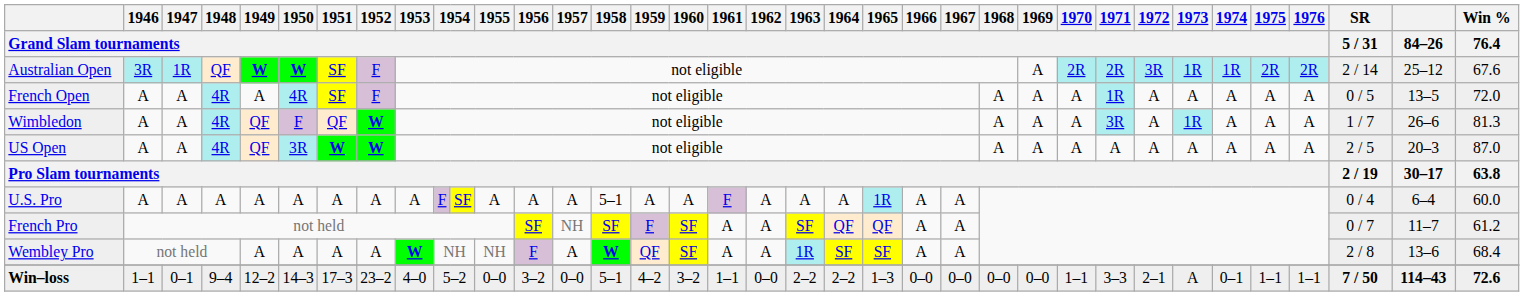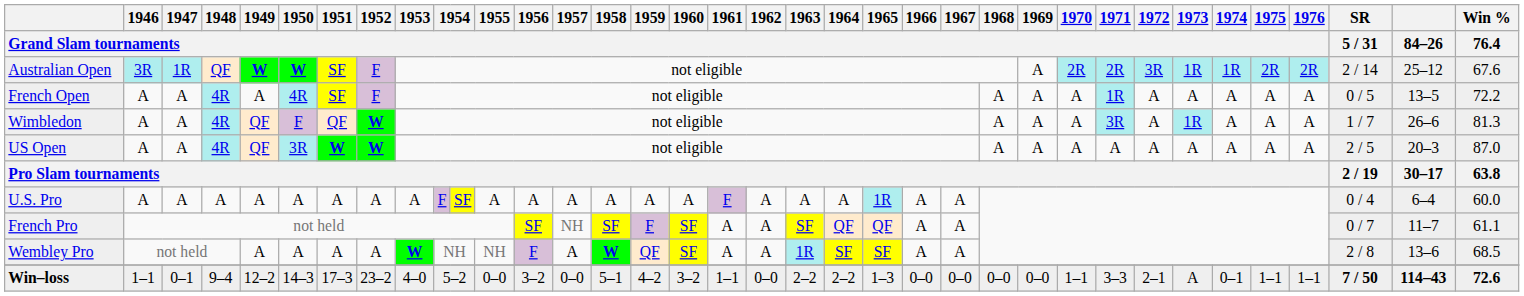 <table class="wikitable nowrap" style=font-size:79%;text-align:center>
 <tr style="background:#efefef;">
 <th style="width:90px;"></th>
 <th>1946</th>
 <th>1947</th>
 <th>1948</th>
 <th>1949</th>
 <th>1950</th>
 <th>1951</th>
 <th>1952</th>
 <th>1953</th>
 <th colspan=2>1954</th>
 <th>1955</th>
 <th>1956</th>
 <th>1957</th>
 <th>1958</th>
 <th>1959</th>
 <th>1960</th>
 <th>1961</th>
 <th>1962</th>
 <th>1963</th>
 <th>1964</th>
 <th>1965</th>
 <th>1966</th>
 <th>1967</th>
 <th>1968</th>
 <th>1969</th>
 <th><a href='#'>1970</a></th>
 <th><a href='#'>1971</a></th>
 <th><a href='#'>1972</a></th>
 <th><a href='#'>1973</a></th>
 <th><a href='#'>1974</a></th>
 <th><a href='#'>1975</a></th>
 <th><a href='#'>1976</a></th>
 <th style="width:45px;">SR</th>
 <th style="width:45px;"></th>
 <th style="width:45px;">Win %</th>
 </tr>
 <tr>
 <th style="text-align:left;" colspan=33><a href='#'>Grand Slam tournaments</a></th>
 <th>5 / 31</th>
 <th>84–26</th>
 <th>76.4</th>
 </tr>
 <tr>
 <td style="text-align:left;" bgcolor=efefef><a href='#'>Australian Open</a></td>
 <td bgcolor=afeeee><a href='#'>3R</a></td>
 <td bgcolor=afeeee><a href='#'>1R</a></td>
 <td bgcolor=ffebcd><a href='#'>QF</a></td>
 <td bgcolor=lime><strong><a href='#'>W</a></strong></td>
 <td bgcolor=lime><strong><a href='#'>W</a></strong></td>
 <td bgcolor=yellow><a href='#'>SF</a></td>
 <td bgcolor=thistle><a href='#'>F</a></td>
 <td colspan=17>not eligible</td>
 <td>A</td>
 <td bgcolor=afeeee><a href='#'>2R</a></td>
 <td bgcolor=afeeee><a href='#'>2R</a></td>
 <td bgcolor=afeeee><a href='#'>3R</a></td>
 <td bgcolor=afeeee><a href='#'>1R</a></td>
 <td bgcolor=afeeee><a href='#'>1R</a></td>
 <td bgcolor=afeeee><a href='#'>2R</a></td>
 <td bgcolor=afeeee><a href='#'>2R</a></td>
 <td bgcolor=efefef>2 / 14</td>
 <td bgcolor=efefef>25–12</td>
 <td bgcolor=efefef>67.6</td>
 </tr>
 <tr>
 <td style="text-align:left;" bgcolor=efefef><a href='#'>French Open</a></td>
 <td>A</td>
 <td>A</td>
 <td bgcolor=afeeee><a href='#'>4R</a></td>
 <td>A</td>
 <td bgcolor=afeeee><a href='#'>4R</a></td>
 <td bgcolor=yellow><a href='#'>SF</a></td>
 <td bgcolor=thistle><a href='#'>F</a></td>
 <td colspan=16>not eligible</td>
 <td>A</td>
 <td>A</td>
 <td>A</td>
 <td bgcolor=afeeee><a href='#'>1R</a></td>
 <td>A</td>
 <td>A</td>
 <td>A</td>
 <td>A</td>
 <td>A</td>
 <td bgcolor=efefef>0 / 5</td>
 <td bgcolor=efefef>13–5</td>
-<td bgcolor=efefef>72.0</td>
+<td bgcolor=efefef>72.2</td>
 </tr>
 <tr>
 <td style="text-align:left;" bgcolor=efefef><a href='#'>Wimbledon</a></td>
 <td>A</td>
 <td>A</td>
 <td bgcolor=afeeee><a href='#'>4R</a></td>
 <td bgcolor=ffebcd><a href='#'>QF</a></td>
 <td bgcolor=thistle><a href='#'>F</a></td>
 <td bgcolor=ffebcd><a href='#'>QF</a></td>
 <td bgcolor=lime><strong><a href='#'>W</a></strong></td>
 <td colspan=16>not eligible</td>
 <td>A</td>
 <td>A</td>
 <td>A</td>
 <td bgcolor=afeeee><a href='#'>3R</a></td>
 <td>A</td>
 <td bgcolor=afeeee><a href='#'>1R</a></td>
 <td>A</td>
 <td>A</td>
 <td>A</td>
 <td bgcolor=efefef>1 / 7</td>
 <td bgcolor=efefef>26–6</td>
 <td bgcolor=efefef>81.3</td>
 </tr>
 <tr>
 <td style="text-align:left;" bgcolor=efefef><a href='#'>US Open</a></td>
 <td>A</td>
 <td>A</td>
 <td bgcolor=afeeee><a href='#'>4R</a></td>
 <td bgcolor=ffebcd><a href='#'>QF</a></td>
 <td bgcolor=afeeee><a href='#'>3R</a></td>
 <td bgcolor=lime><strong><a href='#'>W</a></strong></td>
 <td bgcolor=lime><strong><a href='#'>W</a></strong></td>
 <td colspan=16>not eligible</td>
 <td>A</td>
 <td>A</td>
 <td>A</td>
 <td>A</td>
 <td>A</td>
 <td>A</td>
 <td>A</td>
 <td>A</td>
 <td>A</td>
 <td bgcolor=efefef>2 / 5</td>
 <td bgcolor=efefef>20–3</td>
 <td bgcolor=efefef>87.0</td>
 </tr>
 <tr>
 <th style="text-align:left;" colspan=33><a href='#'>Pro Slam tournaments</a></th>
 <th>2 / 19</th>
 <th>30–17</th>
 <th>63.8</th>
 </tr>
 <tr>
 <td style="text-align:left;" bgcolor=efefef><a href='#'>U.S. Pro</a></td>
 <td>A</td>
 <td>A</td>
 <td>A</td>
 <td>A</td>
 <td>A</td>
 <td>A</td>
 <td>A</td>
 <td>A</td>
 <td bgcolor=thistle><a href='#'>F</a></td>
 <td bgcolor=yellow><a href='#'>SF</a></td>
 <td>A</td>
 <td>A</td>
 <td>A</td>
-<td>5–1</td>
+<td>A</td>
 <td>A</td>
 <td>A</td>
 <td bgcolor=thistle><a href='#'>F</a></td>
 <td>A</td>
 <td>A</td>
 <td>A</td>
 <td bgcolor=afeeee><a href='#'>1R</a></td>
 <td>A</td>
 <td>A</td>
 <td rowspan=3 colspan=9></td>
 <td bgcolor=efefef>0 / 4</td>
 <td bgcolor=efefef>6–4</td>
 <td bgcolor=efefef>60.0</td>
 </tr>
 <tr>
 <td style="text-align:left;" bgcolor=efefef><a href='#'>French Pro</a></td>
 <td style=color:#767676 colspan=11>not held</td>
 <td bgcolor=yellow><a href='#'>SF</a></td>
 <td style=color:#767676>NH</td>
 <td bgcolor=yellow><a href='#'>SF</a></td>
 <td bgcolor=thistle><a href='#'>F</a></td>
 <td bgcolor=yellow><a href='#'>SF</a></td>
 <td>A</td>
 <td>A</td>
 <td bgcolor=yellow><a href='#'>SF</a></td>
 <td bgcolor=ffebcd><a href='#'>QF</a></td>
 <td bgcolor=ffebcd><a href='#'>QF</a></td>
 <td>A</td>
 <td>A</td>
 <td bgcolor=efefef>0 / 7</td>
 <td bgcolor=efefef>11–7</td>
-<td bgcolor=efefef>61.2</td>
+<td bgcolor=efefef>61.1</td>
 </tr>
 <tr>
 <td style="text-align:left;" bgcolor=efefef><a href='#'>Wembley Pro</a></td>
 <td style=color:#767676 colspan=3>not held</td>
 <td>A</td>
 <td>A</td>
 <td>A</td>
 <td>A</td>
 <td bgcolor=lime><strong><a href='#'>W</a></strong></td>
 <td style=color:#767676 colspan=2>NH</td>
 <td style=color:#767676>NH</td>
 <td bgcolor=thistle><a href='#'>F</a></td>
 <td>A</td>
 <td bgcolor=lime><strong><a href='#'>W</a></strong></td>
 <td bgcolor=ffebcd><a href='#'>QF</a></td>
 <td bgcolor=yellow><a href='#'>SF</a></td>
 <td>A</td>
 <td>A</td>
 <td bgcolor=afeeee><a href='#'>1R</a></td>
 <td bgcolor=yellow><a href='#'>SF</a></td>
 <td bgcolor=yellow><a href='#'>SF</a></td>
 <td>A</td>
 <td>A</td>
 <td bgcolor=efefef>2 / 8</td>
 <td bgcolor=efefef>13–6</td>
-<td bgcolor=efefef>68.4</td>
+<td bgcolor=efefef>68.5</td>
 </tr>
 <tr>
 </tr>
 <tr style="background:#efefef;">
 <td style="text-align:left;" bgcolor=efefef><strong>Win–loss</strong></td>
 <td>1–1</td>
 <td>0–1</td>
 <td>9–4</td>
 <td>12–2</td>
 <td>14–3</td>
 <td>17–3</td>
 <td>23–2</td>
 <td>4–0</td>
 <td colspan=2>5–2</td>
 <td>0–0</td>
 <td>3–2</td>
 <td>0–0</td>
 <td>5–1</td>
 <td>4–2</td>
 <td>3–2</td>
 <td>1–1</td>
 <td>0–0</td>
 <td>2–2</td>
 <td>2–2</td>
 <td>1–3</td>
 <td>0–0</td>
 <td>0–0</td>
 <td>0–0</td>
 <td>0–0</td>
 <td>1–1</td>
 <td>3–3</td>
 <td>2–1</td>
 <td>A</td>
 <td>0–1</td>
 <td>1–1</td>
 <td>1–1</td>
 <td bgcolor=efefef><strong>7 / 50</strong></td>
 <td bgcolor=efefef><strong>114–43</strong></td>
 <td bgcolor=efefef><strong>72.6</strong></td>
 </tr>
 </table>
